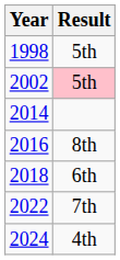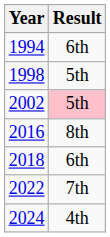 <table class="wikitable" style="text-align:center">
 <tr>
 <th>Year</th>
 <th>Result</th>
+</tr>
+<tr>
+<td><a href='#'>1994</a></td>
+<td>6th</td>
 </tr>
 <tr>
 <td><a href='#'>1998</a></td>
 <td>5th</td>
 </tr>
 <tr>
 <td><a href='#'>2002</a></td>
 <td style="background: pink;">5th</td>
-</tr>
-<tr>
-<td><a href='#'>2014</a></td>
-<td></td>
 </tr>
 <tr>
 <td><a href='#'>2016</a></td>
 <td>8th</td>
 </tr>
 <tr>
 <td><a href='#'>2018</a></td>
 <td>6th</td>
 </tr>
 <tr>
 <td><a href='#'>2022</a></td>
 <td>7th</td>
 </tr>
 <tr>
 <td><a href='#'>2024</a></td>
 <td>4th</td>
 </tr>
 </table>
